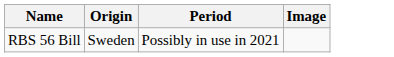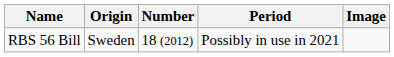 <table class="wikitable mw-collapsible mw-collapsed">
 <tr>
 <th>Name</th>
 <th>Origin</th>
+<th>Number</th>
 <th>Period</th>
 <th>Image</th>
 </tr>
 <tr>
 <td>RBS 56 Bill</td>
 <td>Sweden</td>
+<td>18 <small>(2012)</small></td>
 <td>Possibly in use in 2021</td>
 <td></td>
 </tr>
 </table>
